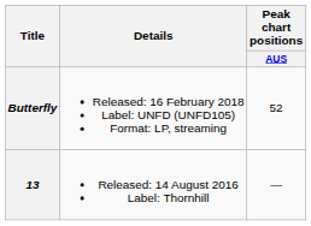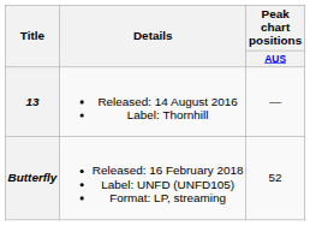 <table class="wikitable plainrowheaders" style="text-align:center">
 <tr>
 <th rowspan="2">Title</th>
 <th rowspan="2">Details</th>
 <th colspan="1">Peak chart positions</th>
 </tr>
 <tr>
 <th style="width:3em;font-size:85%"><a href='#'>AUS</a><br></th>
 </tr>
 <tr>
+<th scope="row"><em>13</em></th>
+<td><br><ul><li>Released: 14 August 2016</li><li>Label: Thornhill</li></ul></td>
+<td>—</td>
+</tr>
+<tr>
 <th scope="row"><em>Butterfly</em></th>
 <td><br><ul><li>Released: 16 February 2018</li><li>Label: UNFD (UNFD105)</li><li>Format: LP, streaming</li></ul></td>
 <td>52</td>
 </tr>
-<tr>
-<th scope="row"><em>13</em></th>
-<td><br><ul><li>Released: 14 August 2016</li><li>Label: Thornhill</li></ul></td>
-<td>—</td>
-</tr>
 </table>
